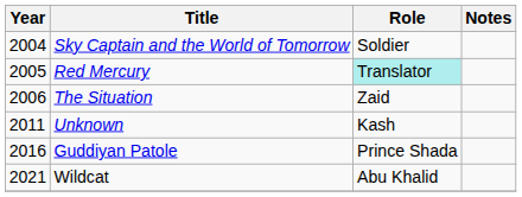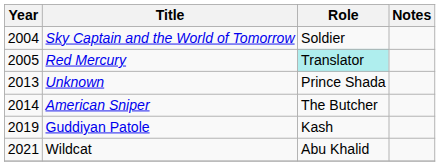 <table class="wikitable sortable">
 <tr>
 <th>Year</th>
 <th>Title</th>
 <th>Role</th>
 <th>Notes</th>
 </tr>
 <tr>
 <td>2004</td>
 <td><em><a href='#'>Sky Captain and the World of Tomorrow</a></em></td>
 <td>Soldier</td>
 <td></td>
 </tr>
 <tr>
 <td>2005</td>
 <td><em><a href='#'>Red Mercury</a></em></td>
 <td style="background: paleturquoise;">Translator</td>
 <td></td>
 </tr>
 <tr>
-<td>2006</td>
-<td><em><a href='#'>The Situation</a></em></td>
-<td>Zaid</td>
+<td>2013</td>
+<td><em><a href='#'>Unknown</a></em></td>
+<td>Prince Shada</td>
 <td></td>
 </tr>
 <tr>
-<td>2011</td>
-<td><em><a href='#'>Unknown</a></em></td>
-<td>Kash</td>
+<td>2014</td>
+<td><em><a href='#'>American Sniper</a></em></td>
+<td>The Butcher</td>
 <td></td>
 </tr>
 <tr>
-<td>2016</td>
+<td>2019</td>
 <td><a href='#'>Guddiyan Patole</a></td>
-<td>Prince Shada</td>
+<td>Kash</td>
 <td></td>
 </tr>
 <tr>
 <td>2021</td>
 <td>Wildcat</td>
 <td>Abu Khalid</td>
 <td></td>
 </tr>
 <tr>
 </tr>
 </table>
